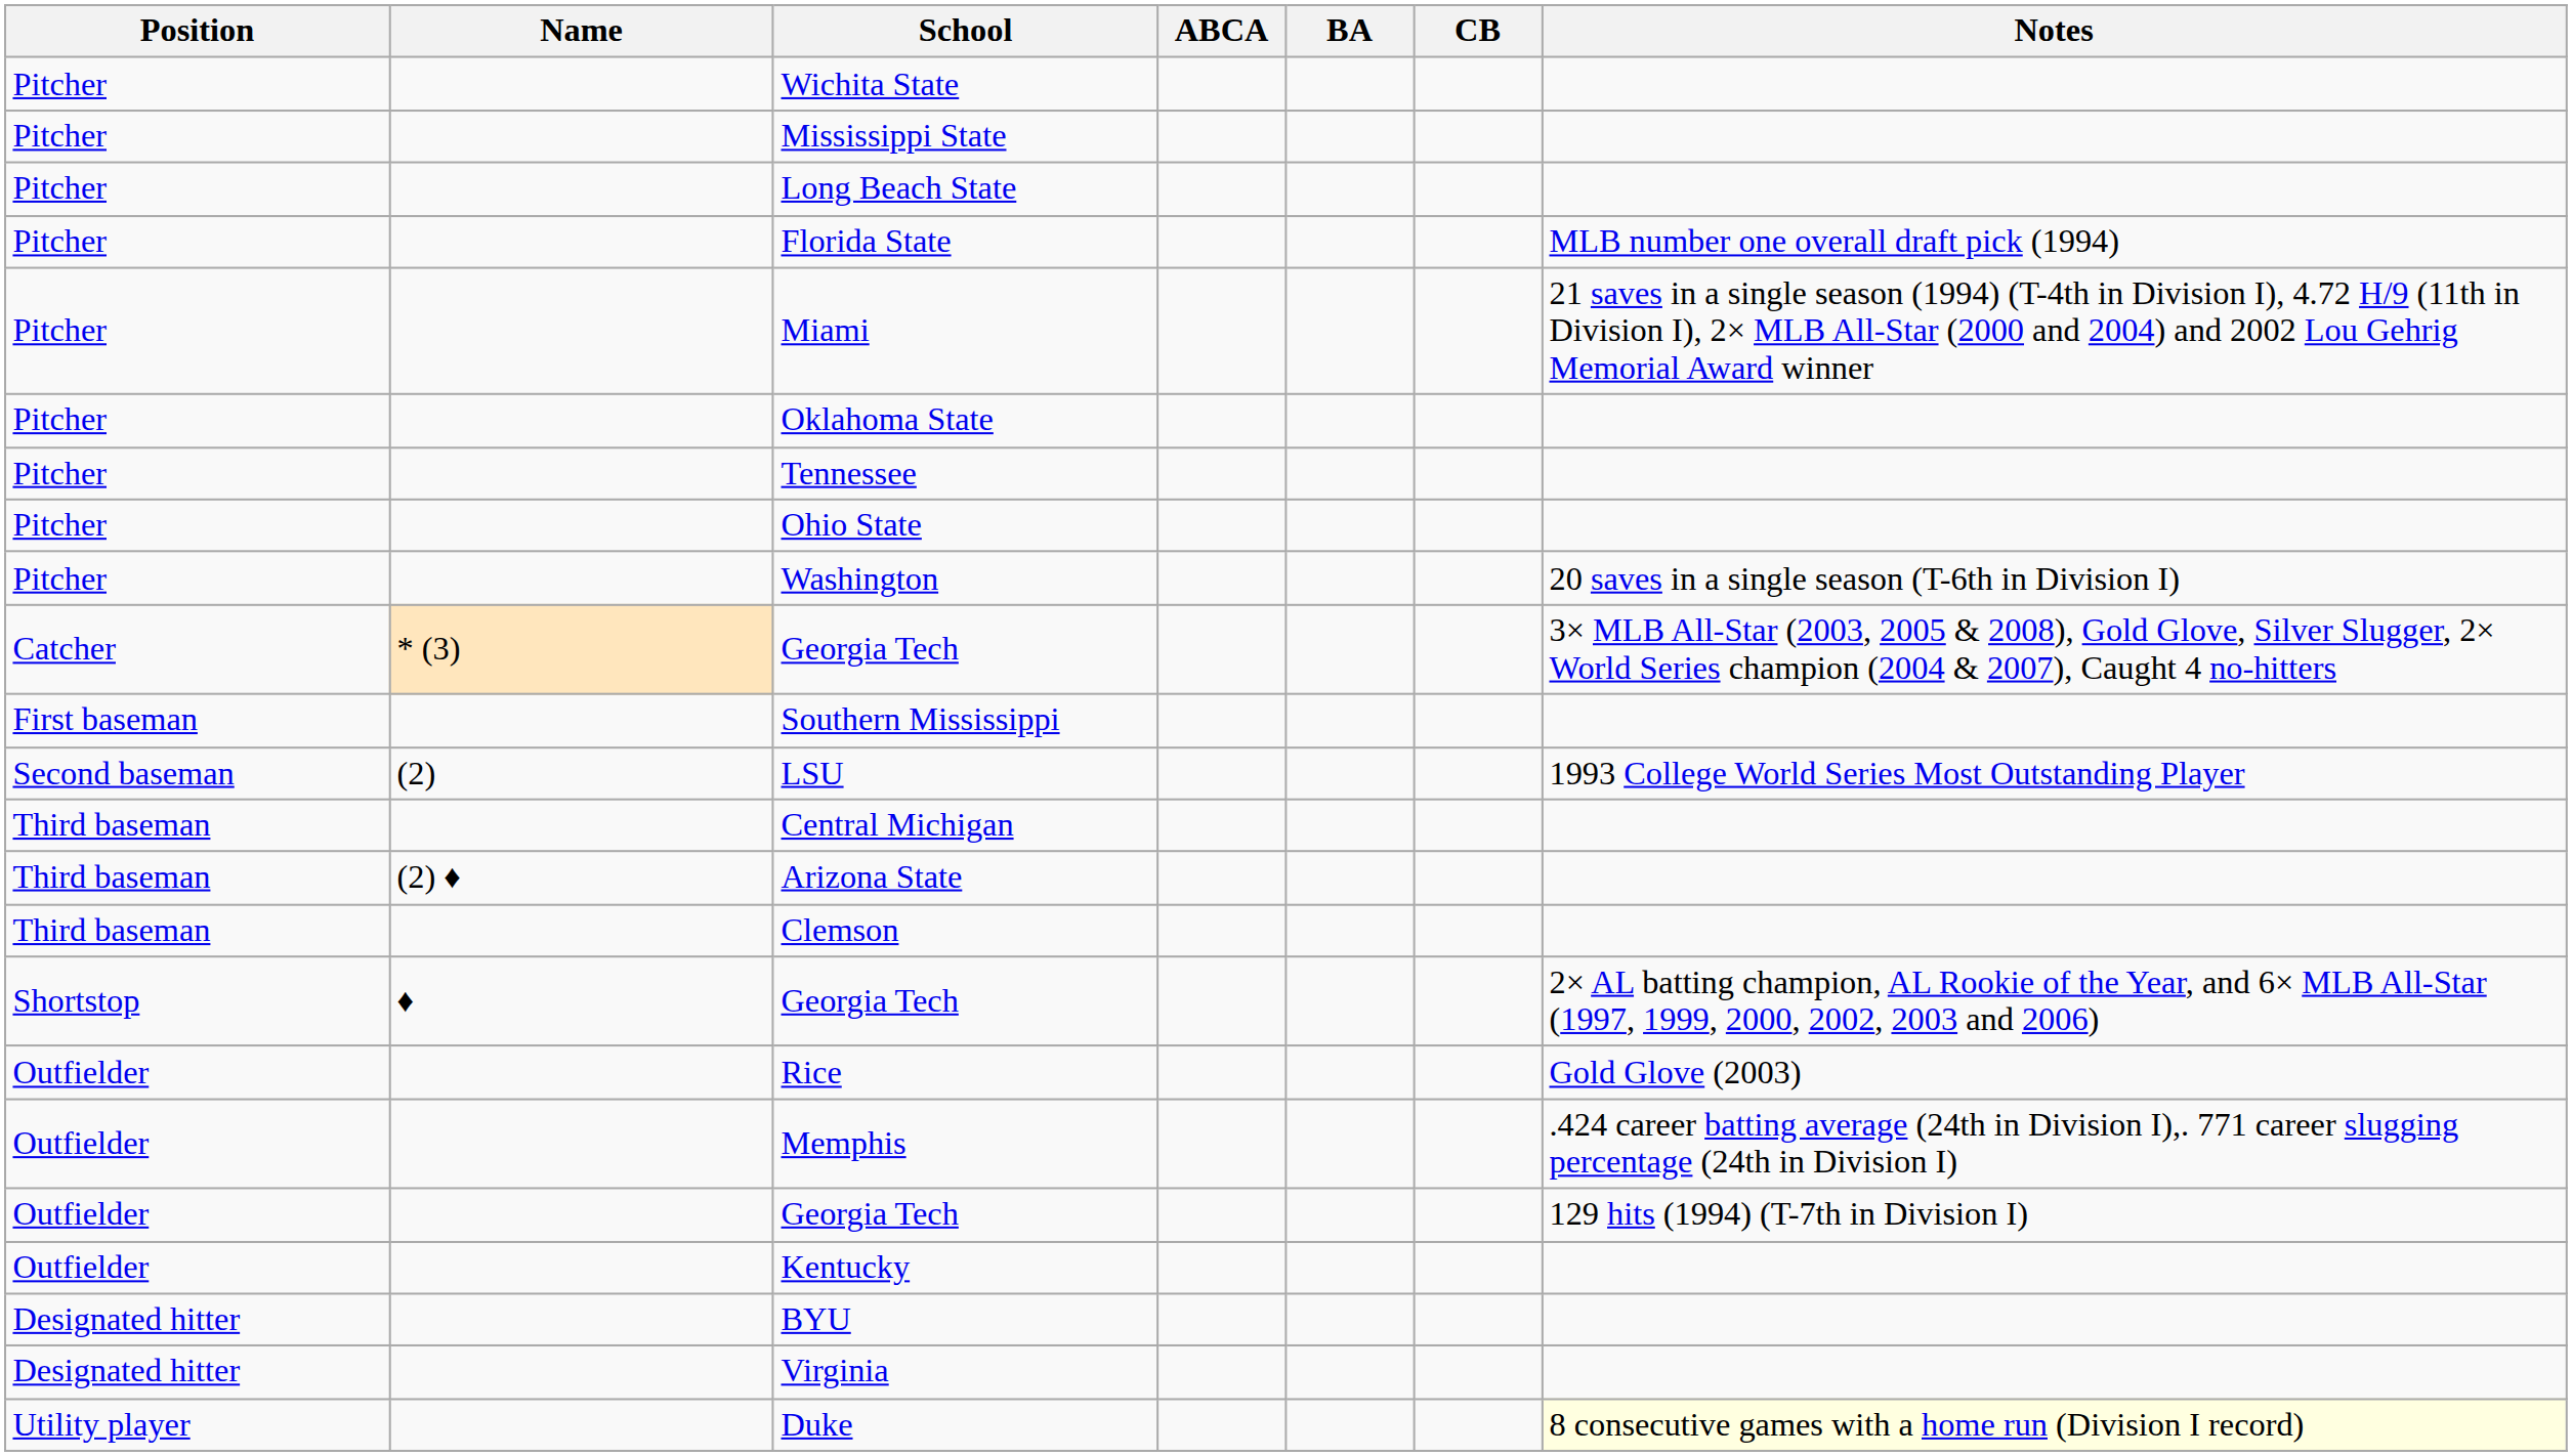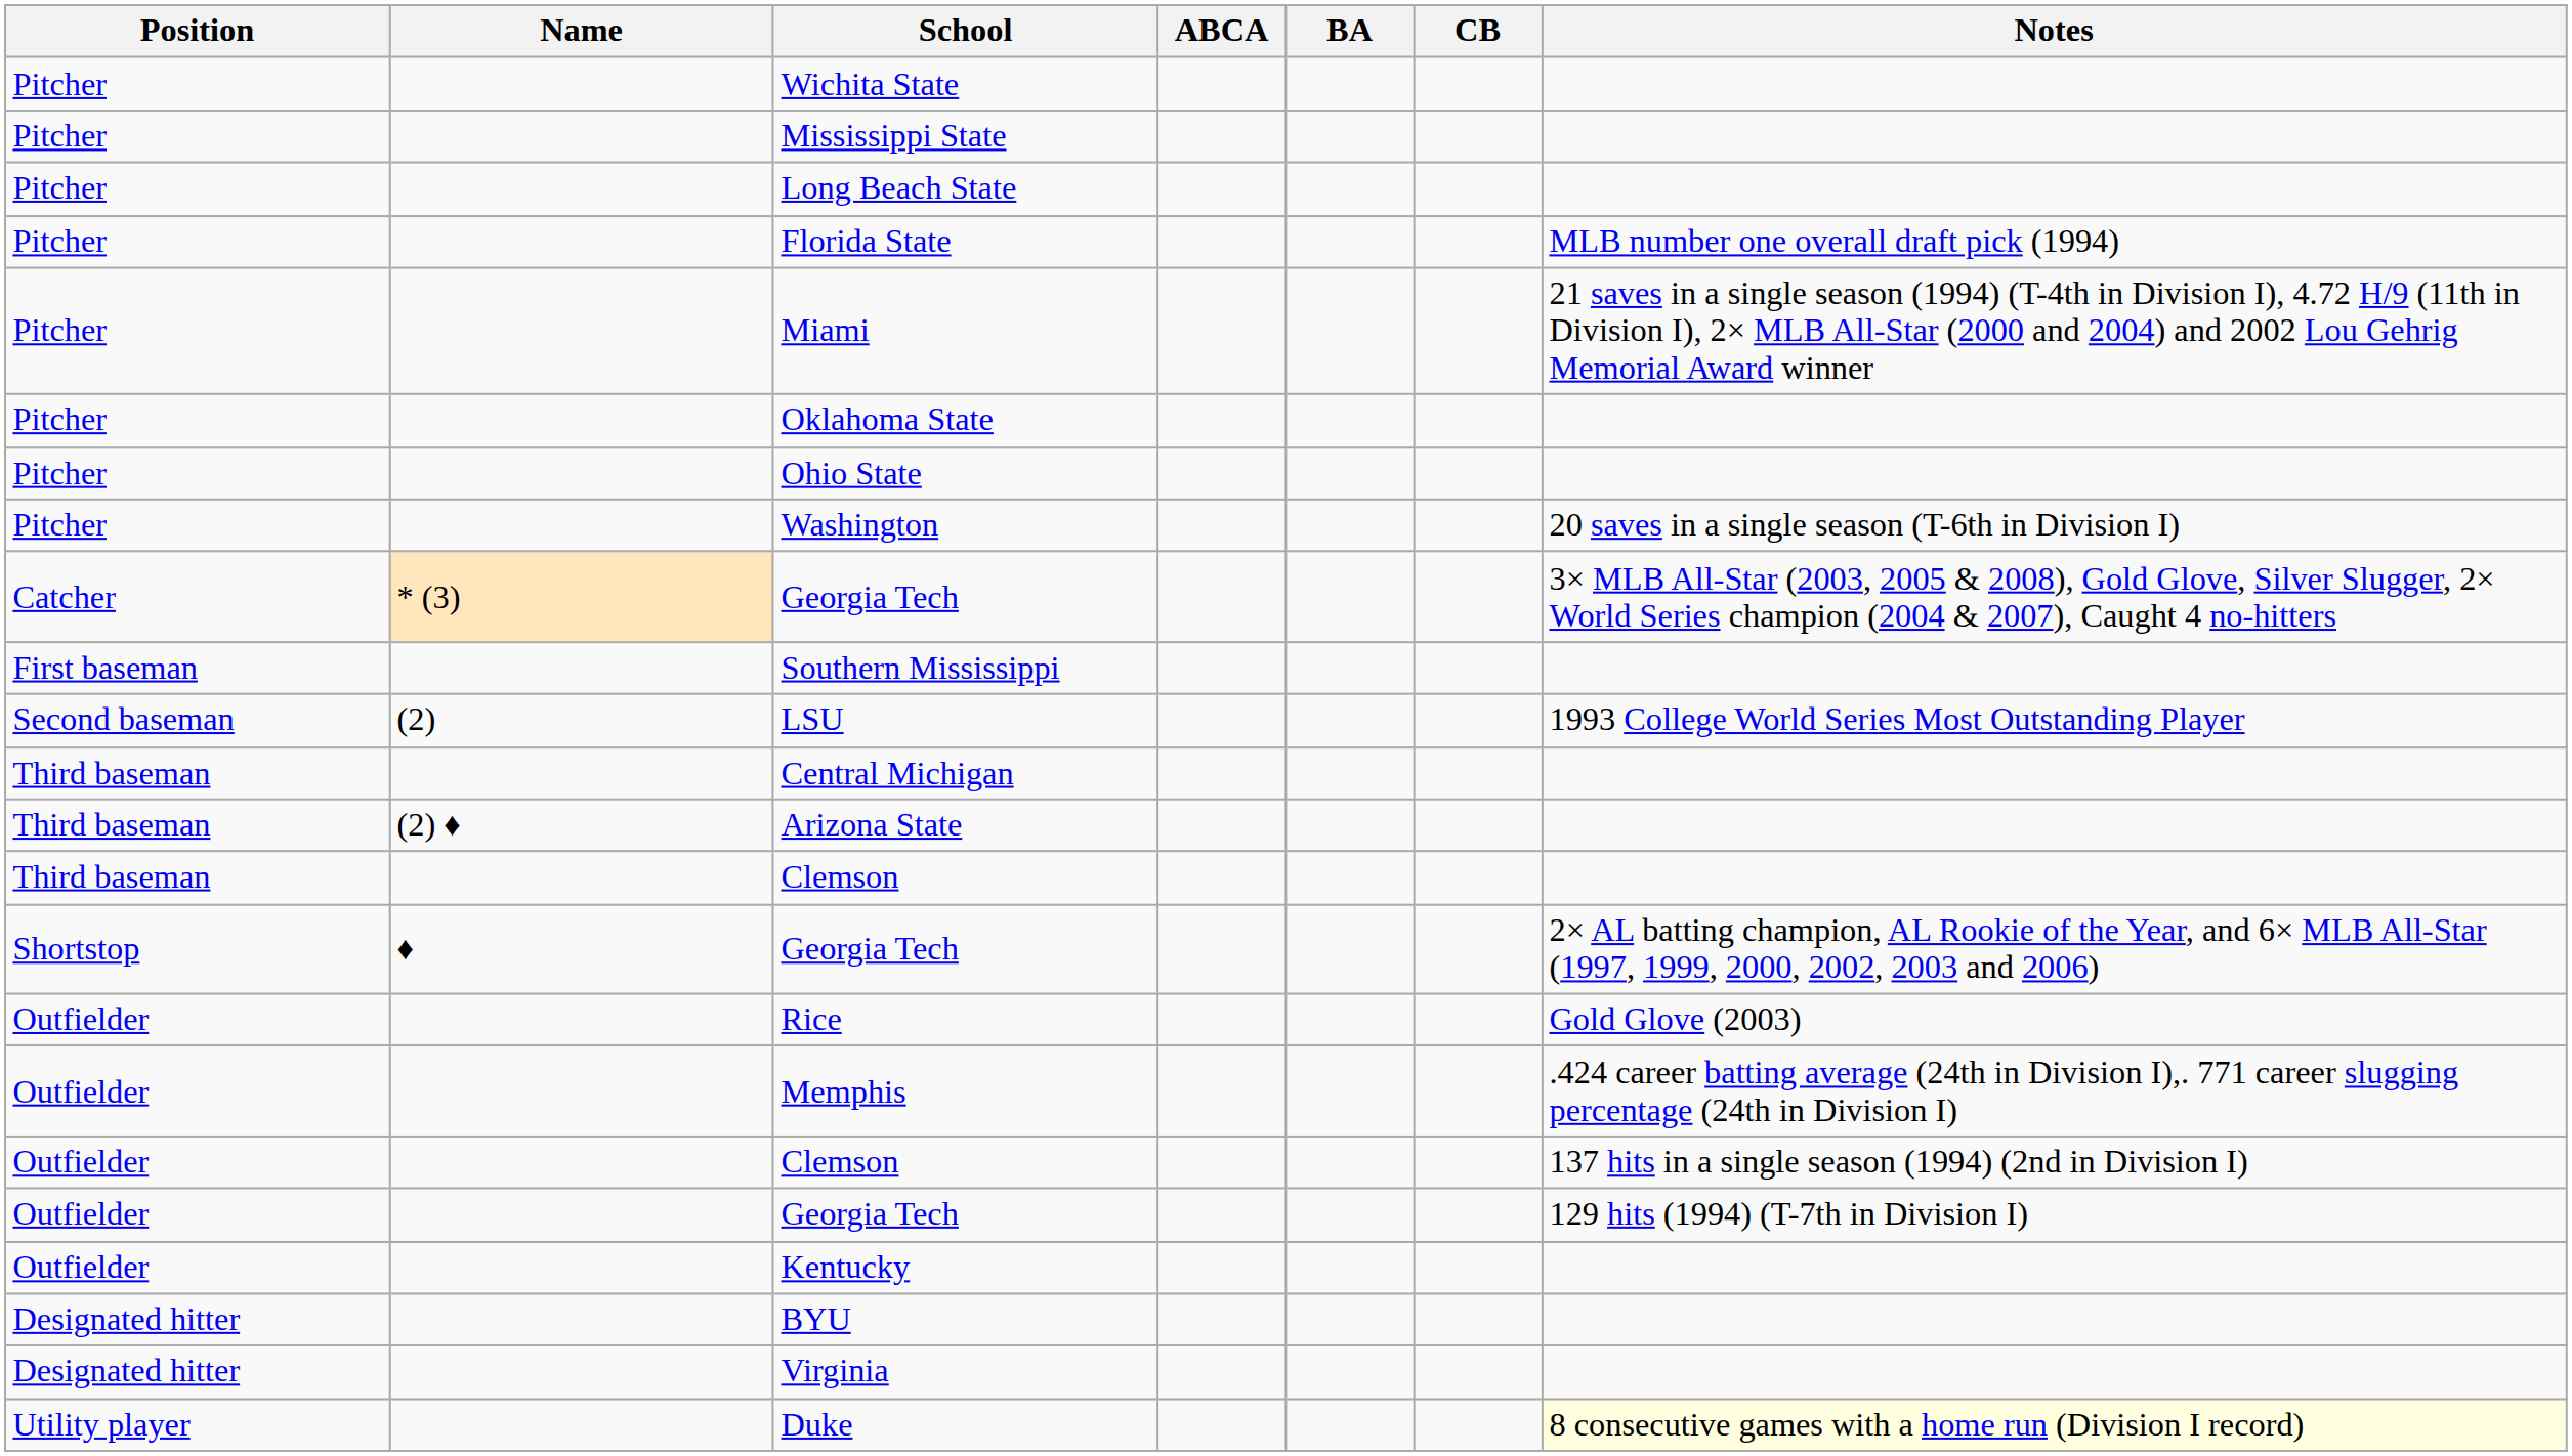 <table class="wikitable sortable" style="width:98%;">
 <tr>
 <th scope=col style="width:15%;">Position</th>
 <th scope=col style="width:15%;">Name</th>
 <th scope=col style="width:15%;">School</th>
 <th scope=col style="width:5%;">ABCA</th>
 <th scope=col style="width:5%;">BA</th>
 <th scope=col style="width:5%;">CB</th>
 <th scope=col style="width:40%;" class="unsortable">Notes</th>
 </tr>
 <tr>
 <td><a href='#'>Pitcher</a></td>
 <td></td>
 <td><a href='#'>Wichita State</a></td>
 <td></td>
 <td></td>
 <td></td>
 <td></td>
 </tr>
 <tr>
 <td><a href='#'>Pitcher</a></td>
 <td></td>
 <td><a href='#'>Mississippi State</a></td>
 <td></td>
 <td></td>
 <td></td>
 <td></td>
 </tr>
 <tr>
 <td><a href='#'>Pitcher</a></td>
 <td></td>
 <td><a href='#'>Long Beach State</a></td>
 <td></td>
 <td></td>
 <td></td>
 <td></td>
 </tr>
 <tr>
 <td><a href='#'>Pitcher</a></td>
 <td></td>
 <td><a href='#'>Florida State</a></td>
 <td></td>
 <td></td>
 <td></td>
 <td><a href='#'>MLB number one overall draft pick</a> (1994)</td>
 </tr>
 <tr>
 <td><a href='#'>Pitcher</a></td>
 <td></td>
 <td><a href='#'>Miami</a></td>
 <td></td>
 <td></td>
 <td></td>
 <td>21 <a href='#'>saves</a> in a single season (1994) (T-4th in Division I), 4.72 <a href='#'>H/9</a> (11th in Division I), 2× <a href='#'>MLB All-Star</a>  (<a href='#'>2000</a> and <a href='#'>2004</a>) and 2002 <a href='#'>Lou Gehrig Memorial Award</a> winner</td>
 </tr>
 <tr>
 <td><a href='#'>Pitcher</a></td>
 <td></td>
 <td><a href='#'>Oklahoma State</a></td>
-<td></td>
-<td></td>
-<td></td>
-<td></td>
-</tr>
-<tr>
-<td><a href='#'>Pitcher</a></td>
-<td></td>
-<td><a href='#'>Tennessee</a></td>
 <td></td>
 <td></td>
 <td></td>
 <td></td>
 </tr>
 <tr>
 <td><a href='#'>Pitcher</a></td>
 <td></td>
 <td><a href='#'>Ohio State</a></td>
 <td></td>
 <td></td>
 <td></td>
 <td></td>
 </tr>
 <tr>
 <td><a href='#'>Pitcher</a></td>
 <td></td>
 <td><a href='#'>Washington</a></td>
 <td></td>
 <td></td>
 <td></td>
 <td>20 <a href='#'>saves</a> in a single season (T-6th in Division I)</td>
 </tr>
 <tr>
 <td><a href='#'>Catcher</a></td>
 <td style="background-color:#FFE6BD">* (3)</td>
 <td><a href='#'>Georgia Tech</a></td>
 <td></td>
 <td></td>
 <td></td>
 <td>3× <a href='#'>MLB All-Star</a> (<a href='#'>2003</a>, <a href='#'>2005</a> & <a href='#'>2008</a>), <a href='#'>Gold Glove</a>, <a href='#'>Silver Slugger</a>, 2× <a href='#'>World Series</a> champion (<a href='#'>2004</a> & <a href='#'>2007</a>), Caught 4 <a href='#'>no-hitters</a></td>
 </tr>
 <tr>
 <td><a href='#'>First baseman</a></td>
 <td></td>
 <td><a href='#'>Southern Mississippi</a></td>
 <td></td>
 <td></td>
 <td></td>
 <td></td>
 </tr>
 <tr>
 <td><a href='#'>Second baseman</a></td>
 <td> (2)</td>
 <td><a href='#'>LSU</a></td>
 <td></td>
 <td></td>
 <td></td>
 <td>1993 <a href='#'>College World Series Most Outstanding Player</a></td>
 </tr>
 <tr>
 <td><a href='#'>Third baseman</a></td>
 <td></td>
 <td><a href='#'>Central Michigan</a></td>
 <td></td>
 <td></td>
 <td></td>
 <td></td>
 </tr>
 <tr>
 <td><a href='#'>Third baseman</a></td>
 <td> (2) ♦</td>
 <td><a href='#'>Arizona State</a></td>
 <td></td>
 <td></td>
 <td></td>
 <td></td>
 </tr>
 <tr>
 <td><a href='#'>Third baseman</a></td>
 <td></td>
 <td><a href='#'>Clemson</a></td>
 <td></td>
 <td></td>
 <td></td>
 <td></td>
 </tr>
 <tr>
 <td><a href='#'>Shortstop</a></td>
 <td> ♦</td>
 <td><a href='#'>Georgia Tech</a></td>
 <td></td>
 <td></td>
 <td></td>
 <td>2× <a href='#'>AL</a> batting champion, <a href='#'>AL Rookie of the Year</a>, and 6× <a href='#'>MLB All-Star</a> (<a href='#'>1997</a>, <a href='#'>1999</a>, <a href='#'>2000</a>, <a href='#'>2002</a>, <a href='#'>2003</a> and <a href='#'>2006</a>)</td>
 </tr>
 <tr>
 <td><a href='#'>Outfielder</a></td>
 <td></td>
 <td><a href='#'>Rice</a></td>
 <td></td>
 <td></td>
 <td></td>
 <td><a href='#'>Gold Glove</a> (2003)</td>
 </tr>
 <tr>
 <td><a href='#'>Outfielder</a></td>
 <td></td>
 <td><a href='#'>Memphis</a></td>
 <td></td>
 <td></td>
 <td></td>
 <td>.424 career <a href='#'>batting average</a> (24th in Division I),. 771 career <a href='#'>slugging percentage</a> (24th in Division I)</td>
 </tr>
 <tr>
 <td><a href='#'>Outfielder</a></td>
 <td></td>
+<td><a href='#'>Clemson</a></td>
+<td></td>
+<td></td>
+<td></td>
+<td>137 <a href='#'>hits</a> in a single season (1994) (2nd in Division I)</td>
+</tr>
+<tr>
+<td><a href='#'>Outfielder</a></td>
+<td></td>
 <td><a href='#'>Georgia Tech</a></td>
 <td></td>
 <td></td>
 <td></td>
 <td>129 <a href='#'>hits</a> (1994) (T-7th in Division I)</td>
 </tr>
 <tr>
 <td><a href='#'>Outfielder</a></td>
 <td></td>
 <td><a href='#'>Kentucky</a></td>
 <td></td>
 <td></td>
 <td></td>
 <td></td>
 </tr>
 <tr>
 <td><a href='#'>Designated hitter</a></td>
 <td></td>
 <td><a href='#'>BYU</a></td>
 <td></td>
 <td></td>
 <td></td>
 <td></td>
 </tr>
 <tr>
 <td><a href='#'>Designated hitter</a></td>
 <td></td>
 <td><a href='#'>Virginia</a></td>
 <td></td>
 <td></td>
 <td></td>
 <td></td>
 </tr>
 <tr>
 <td><a href='#'>Utility player</a></td>
 <td></td>
 <td><a href='#'>Duke</a></td>
 <td></td>
 <td></td>
 <td></td>
 <td style="background: lightyellow;">8 consecutive games with a <a href='#'>home run</a> (Division I record)</td>
 </tr>
 <tr>
 </tr>
 </table>
